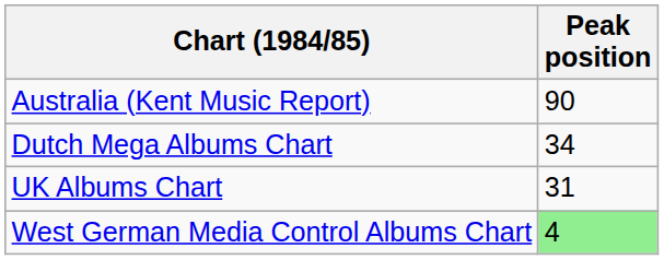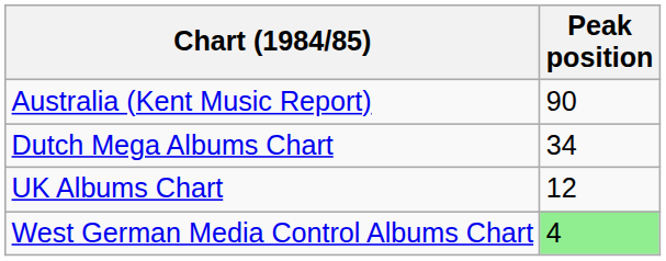 <table class="wikitable sortable plainrowheaders">
 <tr>
 <th scope="col">Chart (1984/85)</th>
 <th scope="col">Peak<br>position</th>
 </tr>
 <tr>
 <td align="left"><a href='#'>Australia (Kent Music Report)</a></td>
 <td>90</td>
 </tr>
 <tr>
 <td align="left"><a href='#'>Dutch Mega Albums Chart</a></td>
 <td>34</td>
 </tr>
 <tr>
 <td align="left"><a href='#'>UK Albums Chart</a></td>
-<td>31</td>
+<td>12</td>
 </tr>
 <tr>
 <td align="left"><a href='#'>West German Media Control Albums Chart</a></td>
 <td style="background: lightgreen;">4</td>
 </tr>
 </table>
